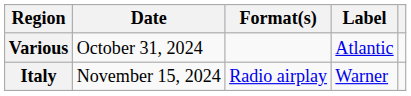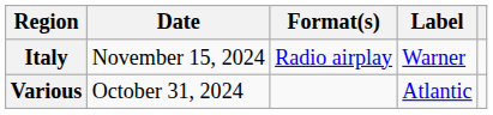 <table class="wikitable plainrowheaders">
 <tr>
 <th scope="col">Region</th>
 <th scope="col">Date</th>
 <th scope="col">Format(s)</th>
 <th scope="col">Label</th>
 <th scope="col"></th>
 </tr>
 <tr>
+<th scope="row">Italy</th>
+<td>November 15, 2024</td>
+<td><a href='#'>Radio airplay</a></td>
+<td><a href='#'>Warner</a></td>
+<td style="text-align:center;"></td>
+</tr>
+<tr>
 <th scope="row">Various</th>
 <td>October 31, 2024</td>
 <td></td>
 <td><a href='#'>Atlantic</a></td>
 <td style="text-align:center;"></td>
 </tr>
-<tr>
-<th scope="row">Italy</th>
-<td>November 15, 2024</td>
-<td><a href='#'>Radio airplay</a></td>
-<td><a href='#'>Warner</a></td>
-<td style="text-align:center;"></td>
-</tr>
 </table>
